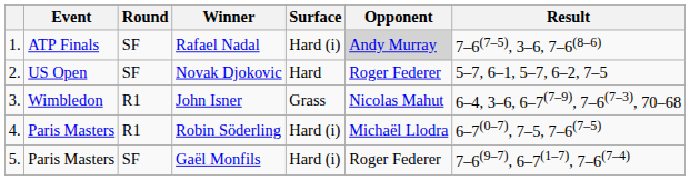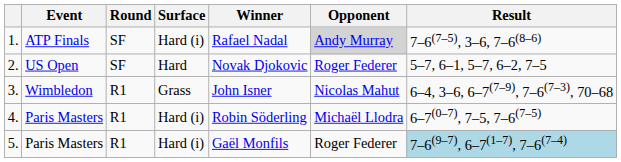 <table class=wikitable>
 <tr>
 <th></th>
 <th>Event</th>
 <th>Round</th>
+<th>Surface</th>
 <th>Winner</th>
-<th>Surface</th>
 <th>Opponent</th>
 <th>Result</th>
 </tr>
 <tr>
 <td>1.</td>
 <td><a href='#'>ATP Finals</a></td>
 <td>SF</td>
+<td>Hard (i)</td>
 <td> <a href='#'>Rafael Nadal</a></td>
-<td>Hard (i)</td>
 <td style="background: lightgrey;"> <a href='#'>Andy Murray</a></td>
 <td>7–6<sup>(7–5)</sup>, 3–6, 7–6<sup>(8–6)</sup></td>
 </tr>
 <tr>
 <td>2.</td>
 <td><a href='#'>US Open</a></td>
 <td>SF</td>
+<td>Hard</td>
 <td> <a href='#'>Novak Djokovic</a></td>
-<td>Hard</td>
 <td> <a href='#'>Roger Federer</a></td>
 <td>5–7, 6–1, 5–7, 6–2, 7–5</td>
 </tr>
 <tr>
 <td>3.</td>
 <td><a href='#'>Wimbledon</a></td>
 <td>R1</td>
+<td>Grass</td>
 <td> <a href='#'>John Isner</a></td>
-<td>Grass</td>
 <td> <a href='#'>Nicolas Mahut</a></td>
 <td>6–4, 3–6, 6–7<sup>(7–9)</sup>, 7–6<sup>(7–3)</sup>, 70–68</td>
 </tr>
 <tr>
 <td>4.</td>
 <td><a href='#'>Paris Masters</a></td>
 <td>R1</td>
+<td>Hard (i)</td>
 <td> <a href='#'>Robin Söderling</a></td>
-<td>Hard (i)</td>
 <td> <a href='#'>Michaël Llodra</a></td>
 <td>6–7<sup>(0–7)</sup>, 7–5, 7–6<sup>(7–5)</sup></td>
 </tr>
 <tr>
 <td>5.</td>
 <td>Paris Masters</td>
-<td>SF</td>
+<td>R1</td>
+<td>Hard (i)</td>
 <td> <a href='#'>Gaël Monfils</a></td>
-<td>Hard (i)</td>
 <td> Roger Federer</td>
-<td>7–6<sup>(9–7)</sup>, 6–7<sup>(1–7)</sup>, 7–6<sup>(7–4)</sup></td>
+<td style="background: lightblue;">7–6<sup>(9–7)</sup>, 6–7<sup>(1–7)</sup>, 7–6<sup>(7–4)</sup></td>
 </tr>
 </table>
